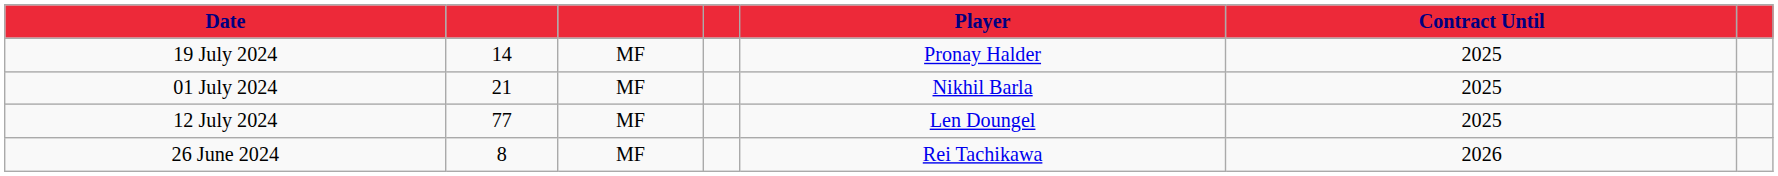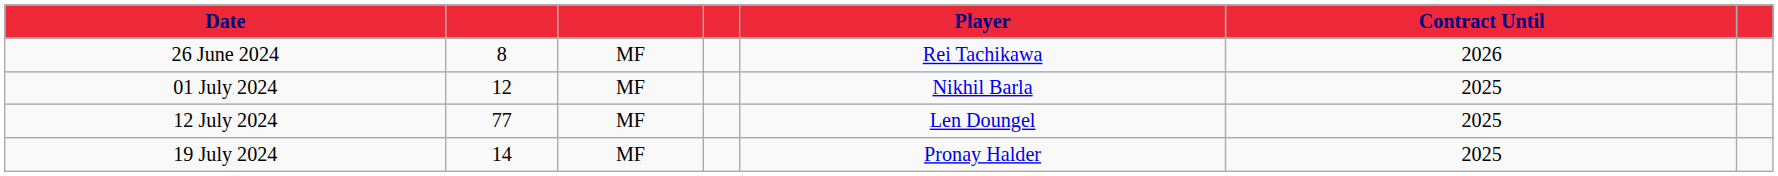 <table class="wikitable sortable" style="text-align:center; font-size:90%; width:100%;">
 <tr>
 <th style="background-color:#ED2939; color:#000080;">Date</th>
 <th style="background-color:#ED2939; color:#000080;"></th>
 <th style="background-color:#ED2939; color:#000080;"></th>
 <th style="background-color:#ED2939; color:#000080;"></th>
 <th style="background-color:#ED2939; color:#000080;">Player</th>
 <th style="background-color:#ED2939; color:#000080;">Contract Until</th>
 <th style="background-color:#ED2939; color:#000080;" class="unsortable"></th>
 </tr>
 <tr>
-<td>19 July 2024</td>
-<td>14</td>
+<td>26 June 2024</td>
+<td>8</td>
 <td>MF</td>
 <td></td>
-<td><a href='#'>Pronay Halder</a></td>
-<td>2025</td>
+<td><a href='#'>Rei Tachikawa</a></td>
+<td>2026</td>
 <td></td>
 </tr>
 <tr>
 <td>01 July 2024</td>
-<td>21</td>
+<td>12</td>
 <td>MF</td>
 <td></td>
 <td><a href='#'>Nikhil Barla</a></td>
 <td>2025</td>
 <td></td>
 </tr>
 <tr>
 <td>12 July 2024</td>
 <td>77</td>
 <td>MF</td>
 <td></td>
 <td><a href='#'>Len Doungel</a></td>
 <td>2025</td>
 <td></td>
 </tr>
 <tr>
-<td>26 June 2024</td>
-<td>8</td>
+<td>19 July 2024</td>
+<td>14</td>
 <td>MF</td>
 <td></td>
-<td><a href='#'>Rei Tachikawa</a></td>
-<td>2026</td>
+<td><a href='#'>Pronay Halder</a></td>
+<td>2025</td>
 <td></td>
 </tr>
 </table>
